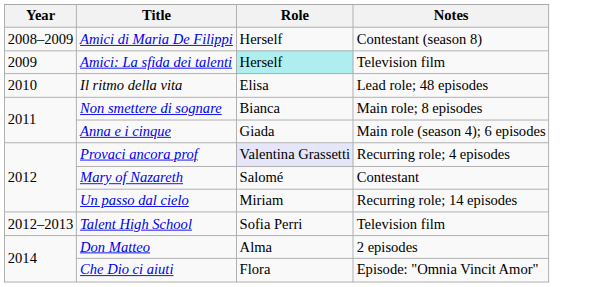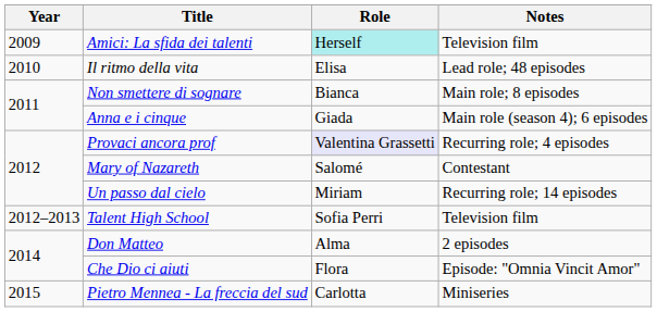 <table class="wikitable">
 <tr>
 </tr>
 <tr>
 <th>Year</th>
 <th>Title</th>
 <th>Role</th>
 <th>Notes</th>
-</tr>
-<tr>
-<td>2008–2009</td>
-<td><em><a href='#'>Amici di Maria De Filippi</a></em></td>
-<td>Herself</td>
-<td>Contestant (season 8)</td>
 </tr>
 <tr>
 <td>2009</td>
 <td><em><a href='#'>Amici: La sfida dei talenti</a></em></td>
 <td style="background: paleturquoise;">Herself</td>
 <td>Television film</td>
 </tr>
 <tr>
 <td>2010</td>
 <td><em>Il ritmo della vita</em></td>
 <td>Elisa</td>
 <td>Lead role; 48 episodes</td>
 </tr>
 <tr>
 <td rowspan="2">2011</td>
 <td><em><a href='#'>Non smettere di sognare</a></em></td>
 <td>Bianca</td>
 <td>Main role; 8 episodes</td>
 </tr>
 <tr>
 <td><em><a href='#'>Anna e i cinque</a></em></td>
 <td>Giada</td>
 <td>Main role (season 4); 6 episodes</td>
 </tr>
 <tr>
 <td rowspan="3">2012</td>
 <td><em><a href='#'>Provaci ancora prof</a></em></td>
 <td style="background: lavender;">Valentina Grassetti</td>
 <td>Recurring role; 4 episodes</td>
 </tr>
 <tr>
 <td><em><a href='#'>Mary of Nazareth</a></em></td>
 <td>Salomé</td>
 <td>Contestant</td>
 </tr>
 <tr>
 <td><em><a href='#'>Un passo dal cielo</a></em></td>
 <td>Miriam</td>
 <td>Recurring role; 14 episodes</td>
 </tr>
 <tr>
 <td>2012–2013</td>
 <td><em><a href='#'>Talent High School</a></em></td>
 <td>Sofia Perri</td>
 <td>Television film</td>
 </tr>
 <tr>
 <td rowspan="2">2014</td>
 <td><em><a href='#'>Don Matteo</a></em></td>
 <td>Alma</td>
 <td>2 episodes</td>
 </tr>
 <tr>
 <td><em><a href='#'>Che Dio ci aiuti</a></em></td>
 <td>Flora</td>
 <td>Episode: "Omnia Vincit Amor"</td>
 </tr>
+<tr>
+<td>2015</td>
+<td><em><a href='#'>Pietro Mennea - La freccia del sud</a></em></td>
+<td>Carlotta</td>
+<td>Miniseries</td>
+</tr>
 </table>
